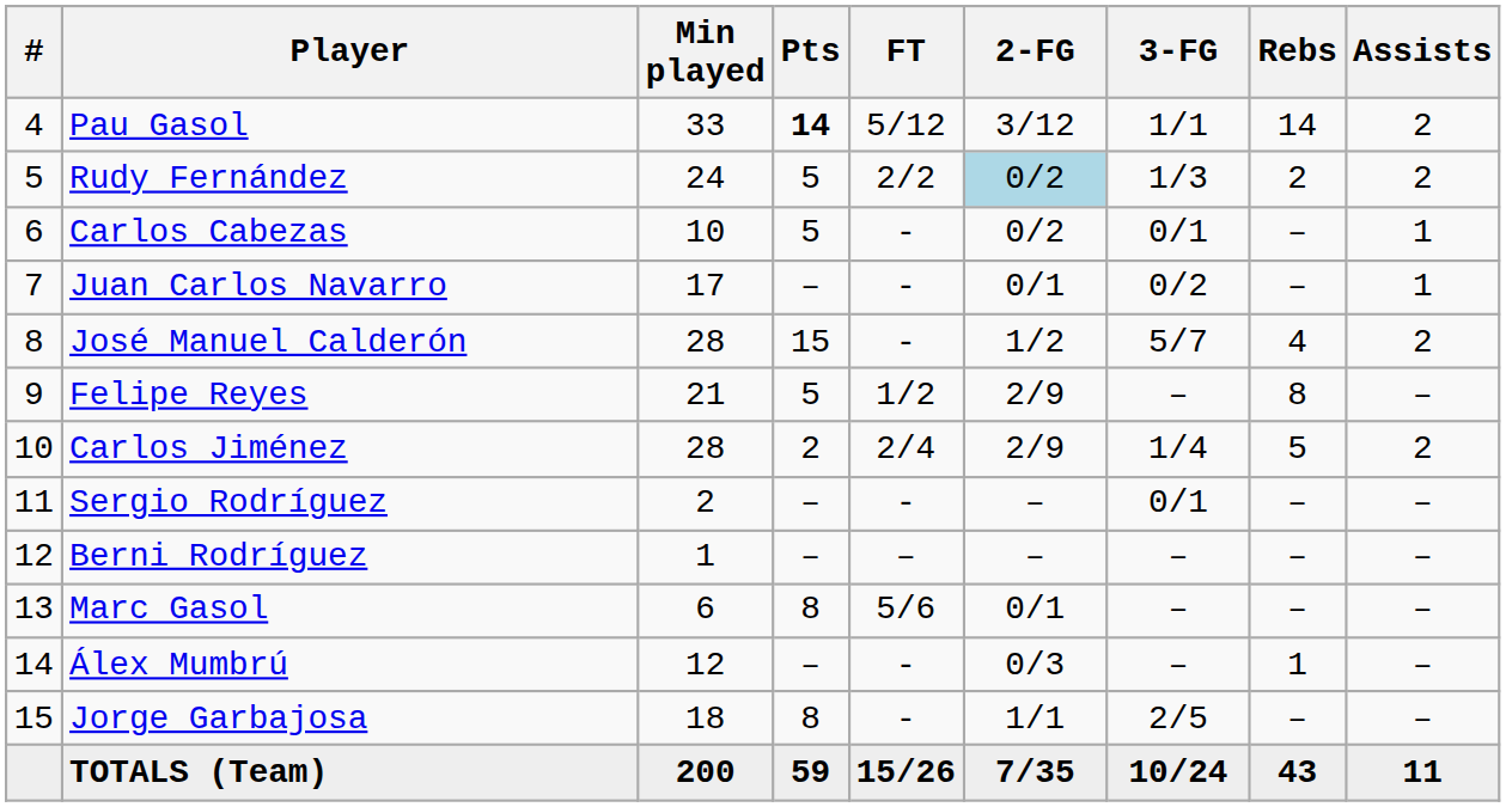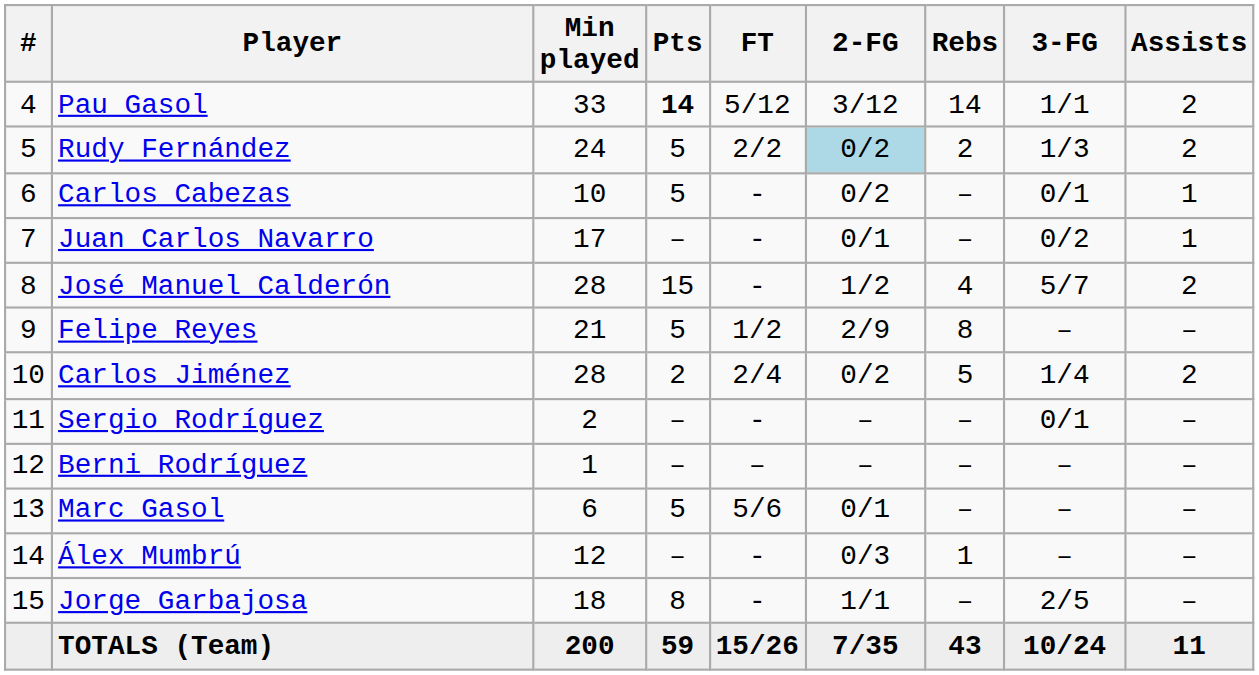 <table class=wikitable style="text-align:center">
 <tr>
 <th width=15>#</th>
 <th width=220>Player</th>
 <th width=20>Min played</th>
 <th width=20>Pts</th>
 <th width=20>FT</th>
 <th width=50>2-FG</th>
+<th width=20>Rebs</th>
 <th width=50>3-FG</th>
-<th width=20>Rebs</th>
 <th width=20>Assists</th>
 </tr>
 <tr>
 <td>4</td>
 <td align=left><a href='#'>Pau Gasol</a></td>
 <td>33</td>
 <td><strong>14</strong></td>
 <td>5/12</td>
 <td>3/12</td>
+<td>14</td>
 <td>1/1</td>
-<td>14</td>
 <td>2</td>
 </tr>
 <tr>
 <td>5</td>
 <td align=left><a href='#'>Rudy Fernández</a></td>
 <td>24</td>
 <td>5</td>
 <td>2/2</td>
 <td style="background: lightblue;">0/2</td>
+<td>2</td>
 <td>1/3</td>
-<td>2</td>
 <td>2</td>
 </tr>
 <tr>
 <td>6</td>
 <td align=left><a href='#'>Carlos Cabezas</a></td>
 <td>10</td>
 <td>5</td>
 <td>-</td>
 <td>0/2</td>
+<td>–</td>
 <td>0/1</td>
-<td>–</td>
 <td>1</td>
 </tr>
 <tr>
 <td>7</td>
 <td align=left><a href='#'>Juan Carlos Navarro</a></td>
 <td>17</td>
 <td>–</td>
 <td>-</td>
 <td>0/1</td>
+<td>–</td>
 <td>0/2</td>
-<td>–</td>
 <td>1</td>
 </tr>
 <tr>
 <td>8</td>
 <td align=left><a href='#'>José Manuel Calderón</a></td>
 <td>28</td>
 <td>15</td>
 <td>-</td>
 <td>1/2</td>
+<td>4</td>
 <td>5/7</td>
-<td>4</td>
 <td>2</td>
 </tr>
 <tr>
 <td>9</td>
 <td align=left><a href='#'>Felipe Reyes</a></td>
 <td>21</td>
 <td>5</td>
 <td>1/2</td>
 <td>2/9</td>
+<td>8</td>
 <td>–</td>
-<td>8</td>
 <td>–</td>
 </tr>
 <tr>
 <td>10</td>
 <td align=left><a href='#'>Carlos Jiménez</a></td>
 <td>28</td>
 <td>2</td>
 <td>2/4</td>
-<td>2/9</td>
+<td>0/2</td>
+<td>5</td>
 <td>1/4</td>
-<td>5</td>
 <td>2</td>
 </tr>
 <tr>
 <td>11</td>
 <td align=left><a href='#'>Sergio Rodríguez</a></td>
 <td>2</td>
 <td>–</td>
 <td>-</td>
 <td>–</td>
+<td>–</td>
 <td>0/1</td>
-<td>–</td>
 <td>–</td>
 </tr>
 <tr>
 <td>12</td>
 <td align=left><a href='#'>Berni Rodríguez</a></td>
 <td>1</td>
 <td>–</td>
 <td>–</td>
 <td>–</td>
 <td>–</td>
 <td>–</td>
 <td>–</td>
 </tr>
 <tr>
 <td>13</td>
 <td align=left><a href='#'>Marc Gasol</a></td>
 <td>6</td>
-<td>8</td>
+<td>5</td>
 <td>5/6</td>
 <td>0/1</td>
 <td>–</td>
 <td>–</td>
 <td>–</td>
 </tr>
 <tr>
 <td>14</td>
 <td align=left><a href='#'>Álex Mumbrú</a></td>
 <td>12</td>
 <td>–</td>
 <td>-</td>
 <td>0/3</td>
+<td>1</td>
 <td>–</td>
-<td>1</td>
 <td>–</td>
 </tr>
 <tr>
 <td>15</td>
 <td align=left><a href='#'>Jorge Garbajosa</a></td>
 <td>18</td>
 <td>8</td>
 <td>-</td>
 <td>1/1</td>
+<td>–</td>
 <td>2/5</td>
-<td>–</td>
 <td>–</td>
 </tr>
 <tr bgcolor=#eee>
 <td></td>
 <td align=left><strong>TOTALS (Team)</strong></td>
 <td><strong>200</strong></td>
 <td><strong>59</strong></td>
 <td><strong>15/26</strong></td>
 <td><strong>7/35</strong></td>
+<td><strong>43</strong></td>
 <td><strong>10/24</strong></td>
-<td><strong>43</strong></td>
 <td><strong>11</strong></td>
 </tr>
 </table>
